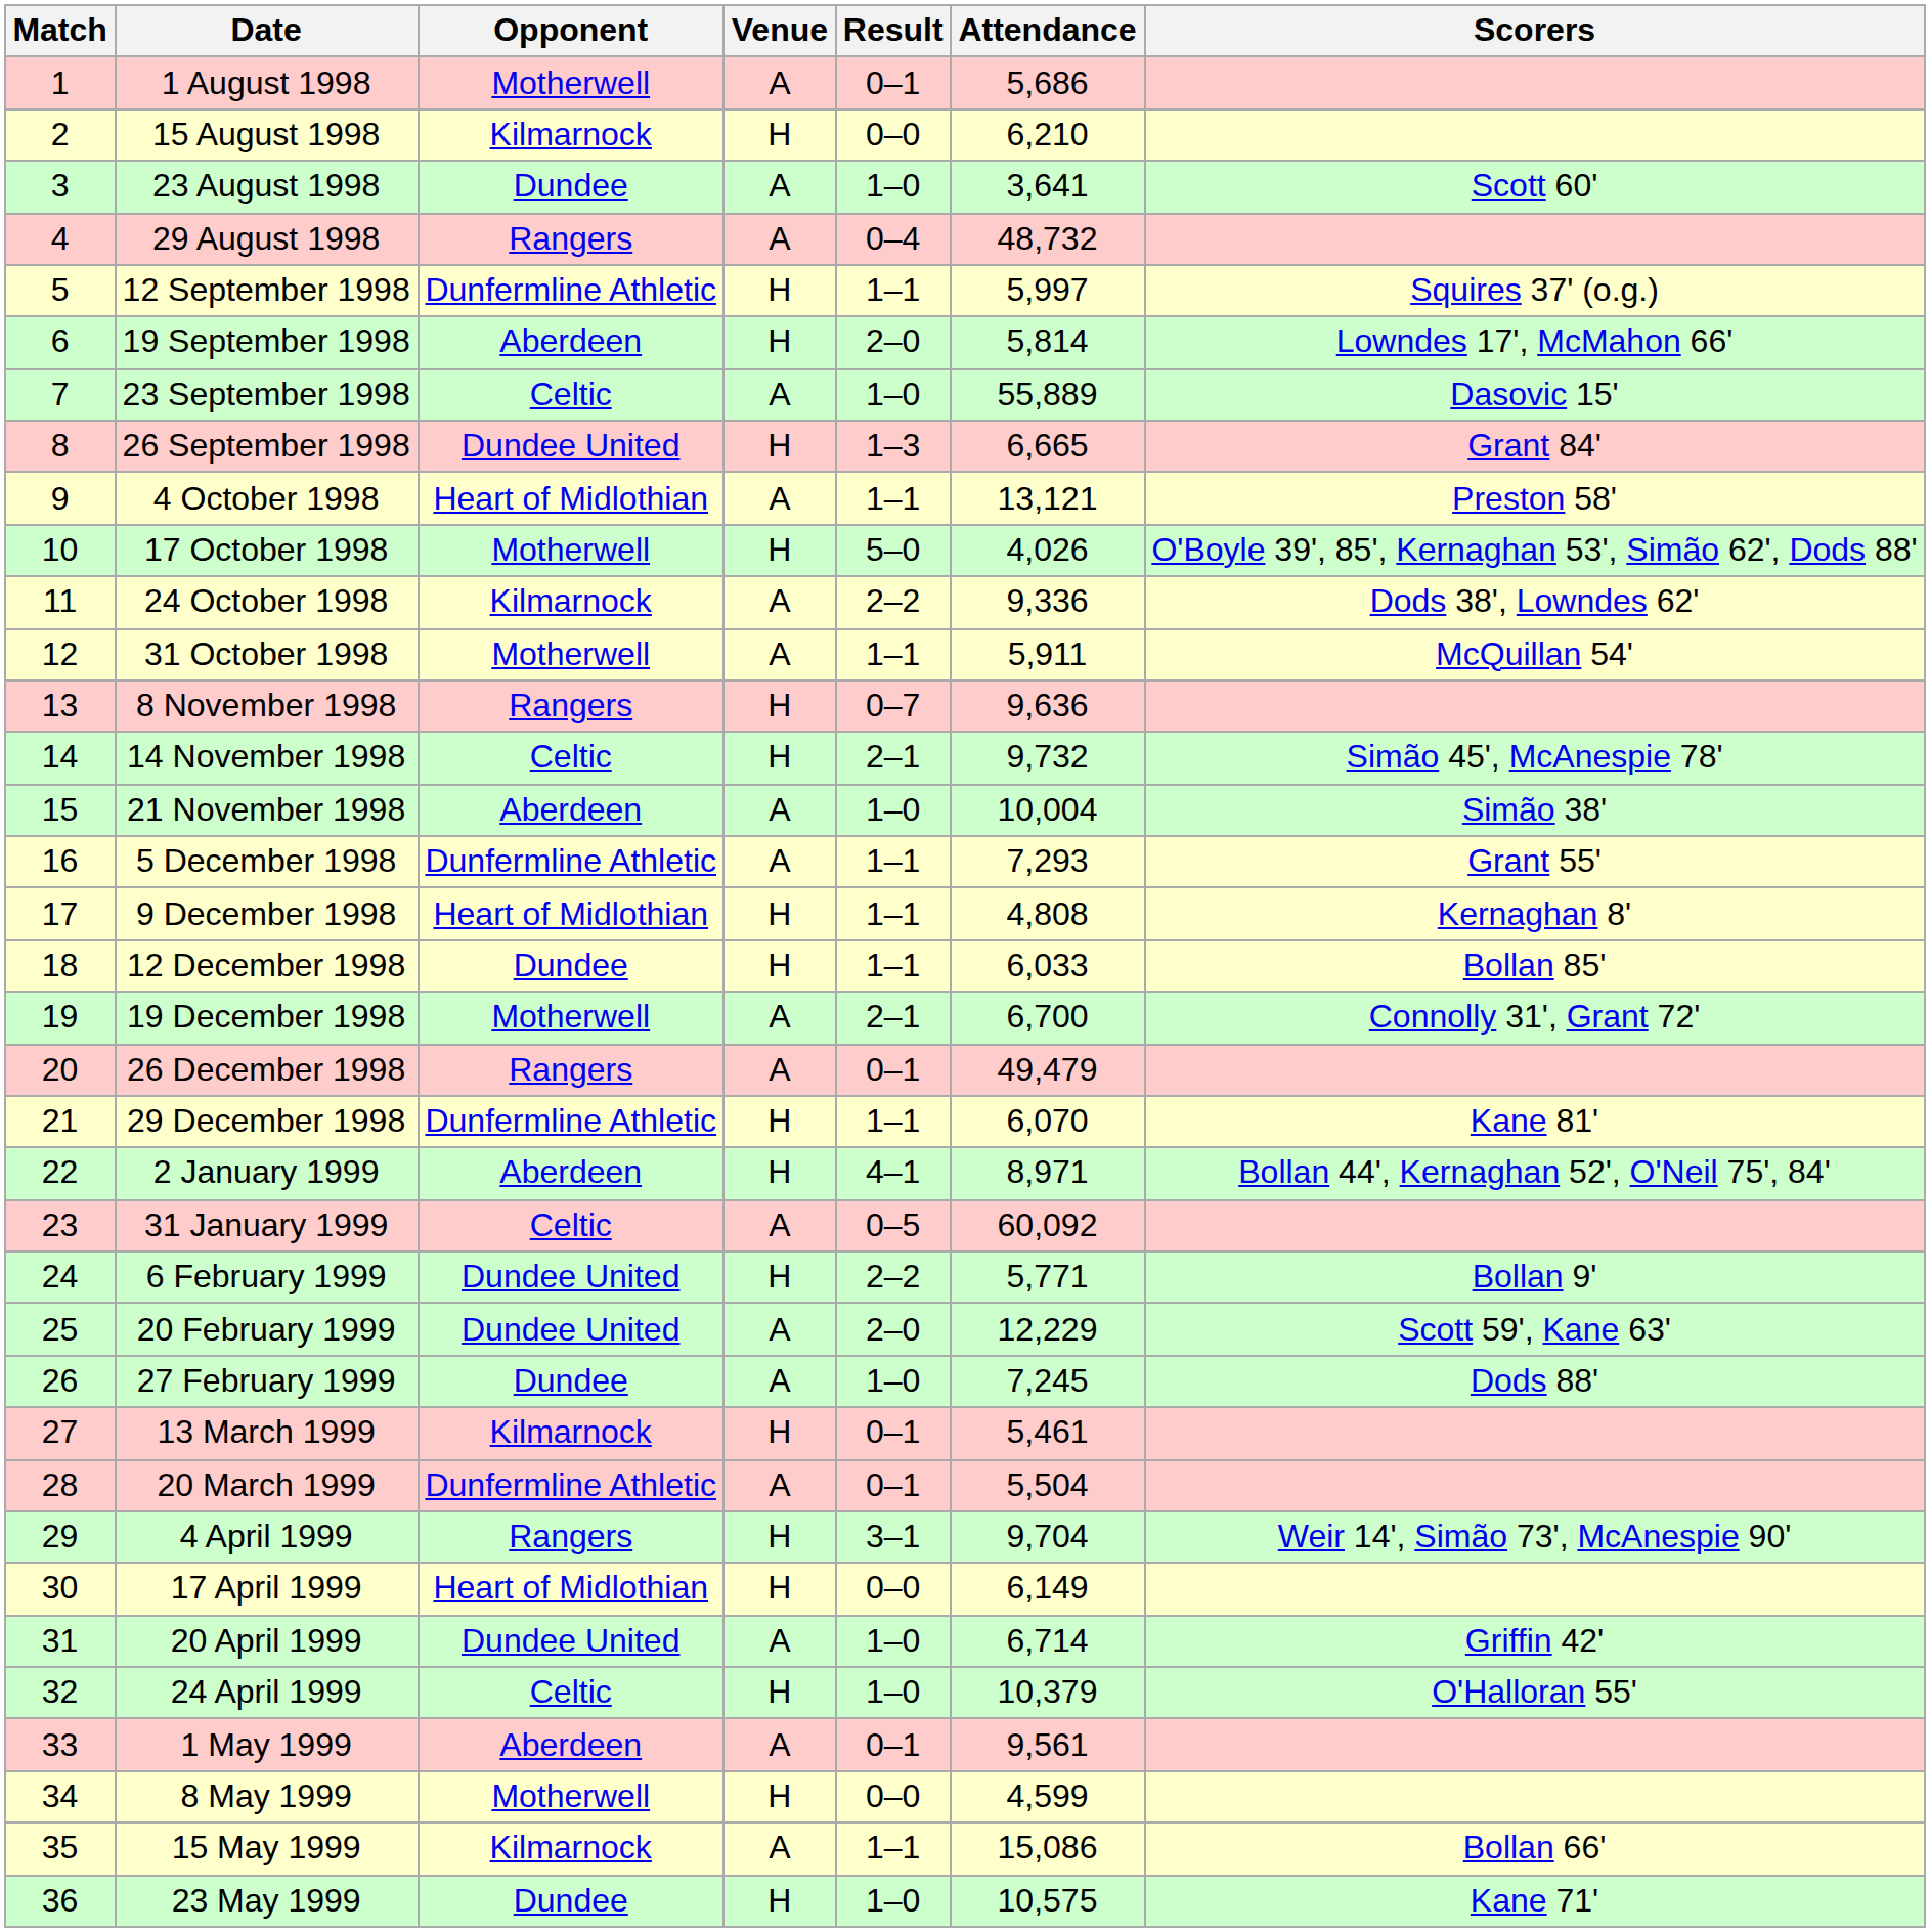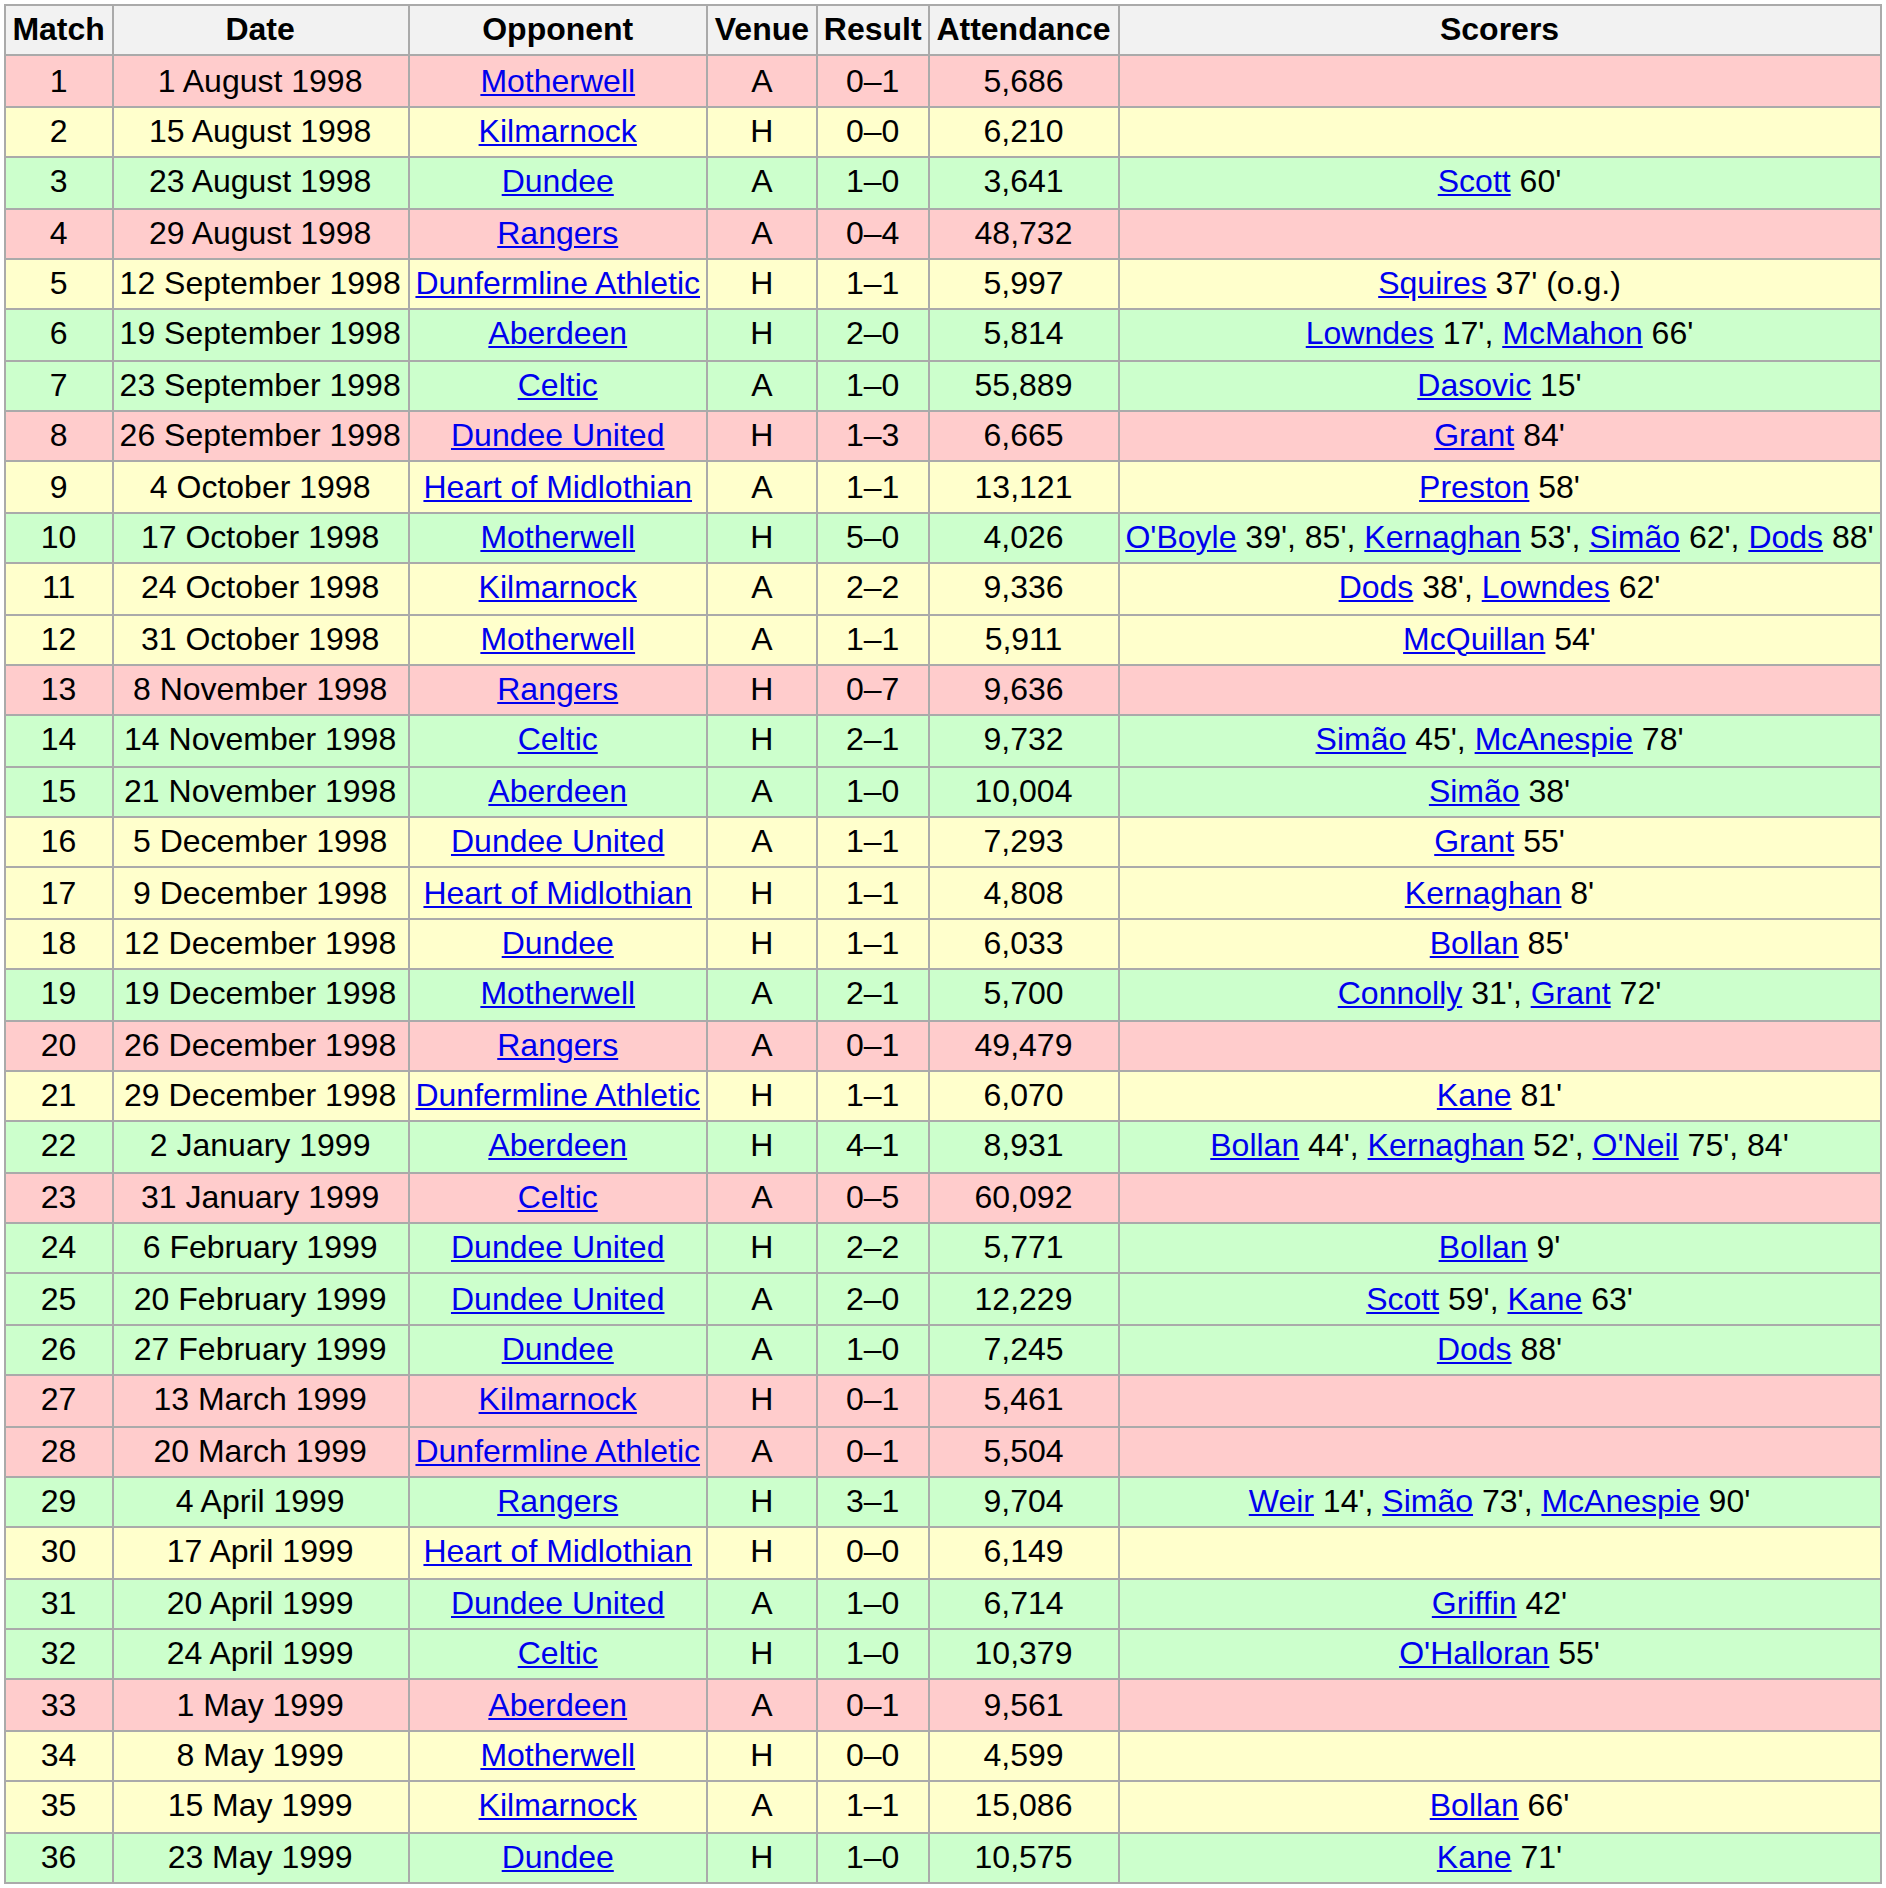 <table class="wikitable" style="font-size:100%; text-align:center">
 <tr>
 <th>Match</th>
 <th>Date</th>
 <th>Opponent</th>
 <th>Venue</th>
 <th>Result</th>
 <th>Attendance</th>
 <th>Scorers</th>
 </tr>
 <tr style="background: #FFCCCC;">
 <td>1</td>
 <td>1 August 1998</td>
 <td><a href='#'>Motherwell</a></td>
 <td>A</td>
 <td>0–1</td>
 <td>5,686</td>
 <td></td>
 </tr>
 <tr style="background: #FFFFCC;">
 <td>2</td>
 <td>15 August 1998</td>
 <td><a href='#'>Kilmarnock</a></td>
 <td>H</td>
 <td>0–0</td>
 <td>6,210</td>
 <td></td>
 </tr>
 <tr style="background: #CCFFCC;">
 <td>3</td>
 <td>23 August 1998</td>
 <td><a href='#'>Dundee</a></td>
 <td>A</td>
 <td>1–0</td>
 <td>3,641</td>
 <td><a href='#'>Scott</a> 60'</td>
 </tr>
 <tr style="background: #FFCCCC;">
 <td>4</td>
 <td>29 August 1998</td>
 <td><a href='#'>Rangers</a></td>
 <td>A</td>
 <td>0–4</td>
 <td>48,732</td>
 <td></td>
 </tr>
 <tr style="background: #FFFFCC;">
 <td>5</td>
 <td>12 September 1998</td>
 <td><a href='#'>Dunfermline Athletic</a></td>
 <td>H</td>
 <td>1–1</td>
 <td>5,997</td>
 <td><a href='#'>Squires</a> 37' (o.g.)</td>
 </tr>
 <tr style="background: #CCFFCC;">
 <td>6</td>
 <td>19 September 1998</td>
 <td><a href='#'>Aberdeen</a></td>
 <td>H</td>
 <td>2–0</td>
 <td>5,814</td>
 <td><a href='#'>Lowndes</a> 17', <a href='#'>McMahon</a> 66'</td>
 </tr>
 <tr style="background: #CCFFCC;">
 <td>7</td>
 <td>23 September 1998</td>
 <td><a href='#'>Celtic</a></td>
 <td>A</td>
 <td>1–0</td>
 <td>55,889</td>
 <td><a href='#'>Dasovic</a> 15'</td>
 </tr>
 <tr style="background: #FFCCCC;">
 <td>8</td>
 <td>26 September 1998</td>
 <td><a href='#'>Dundee United</a></td>
 <td>H</td>
 <td>1–3</td>
 <td>6,665</td>
 <td><a href='#'>Grant</a> 84'</td>
 </tr>
 <tr style="background: #FFFFCC;">
 <td>9</td>
 <td>4 October 1998</td>
 <td><a href='#'>Heart of Midlothian</a></td>
 <td>A</td>
 <td>1–1</td>
 <td>13,121</td>
 <td><a href='#'>Preston</a> 58'</td>
 </tr>
 <tr style="background: #CCFFCC;">
 <td>10</td>
 <td>17 October 1998</td>
 <td><a href='#'>Motherwell</a></td>
 <td>H</td>
 <td>5–0</td>
 <td>4,026</td>
 <td><a href='#'>O'Boyle</a> 39', 85', <a href='#'>Kernaghan</a> 53', <a href='#'>Simão</a> 62', <a href='#'>Dods</a> 88'</td>
 </tr>
 <tr style="background: #FFFFCC;">
 <td>11</td>
 <td>24 October 1998</td>
 <td><a href='#'>Kilmarnock</a></td>
 <td>A</td>
 <td>2–2</td>
 <td>9,336</td>
 <td><a href='#'>Dods</a> 38', <a href='#'>Lowndes</a> 62'</td>
 </tr>
 <tr style="background: #FFFFCC;">
 <td>12</td>
 <td>31 October 1998</td>
 <td><a href='#'>Motherwell</a></td>
 <td>A</td>
 <td>1–1</td>
 <td>5,911</td>
 <td><a href='#'>McQuillan</a> 54'</td>
 </tr>
 <tr style="background: #FFCCCC;">
 <td>13</td>
 <td>8 November 1998</td>
 <td><a href='#'>Rangers</a></td>
 <td>H</td>
 <td>0–7</td>
 <td>9,636</td>
 <td></td>
 </tr>
 <tr style="background: #CCFFCC;">
 <td>14</td>
 <td>14 November 1998</td>
 <td><a href='#'>Celtic</a></td>
 <td>H</td>
 <td>2–1</td>
 <td>9,732</td>
 <td><a href='#'>Simão</a> 45', <a href='#'>McAnespie</a> 78'</td>
 </tr>
 <tr style="background: #CCFFCC;">
 <td>15</td>
 <td>21 November 1998</td>
 <td><a href='#'>Aberdeen</a></td>
 <td>A</td>
 <td>1–0</td>
 <td>10,004</td>
 <td><a href='#'>Simão</a> 38'</td>
 </tr>
 <tr style="background: #FFFFCC;">
 <td>16</td>
 <td>5 December 1998</td>
-<td><a href='#'>Dunfermline Athletic</a></td>
+<td><a href='#'>Dundee United</a></td>
 <td>A</td>
 <td>1–1</td>
 <td>7,293</td>
 <td><a href='#'>Grant</a> 55'</td>
 </tr>
 <tr style="background: #FFFFCC;">
 <td>17</td>
 <td>9 December 1998</td>
 <td><a href='#'>Heart of Midlothian</a></td>
 <td>H</td>
 <td>1–1</td>
 <td>4,808</td>
 <td><a href='#'>Kernaghan</a> 8'</td>
 </tr>
 <tr style="background: #FFFFCC;">
 <td>18</td>
 <td>12 December 1998</td>
 <td><a href='#'>Dundee</a></td>
 <td>H</td>
 <td>1–1</td>
 <td>6,033</td>
 <td><a href='#'>Bollan</a> 85'</td>
 </tr>
 <tr style="background: #CCFFCC;">
 <td>19</td>
 <td>19 December 1998</td>
 <td><a href='#'>Motherwell</a></td>
 <td>A</td>
 <td>2–1</td>
-<td>6,700</td>
+<td>5,700</td>
 <td><a href='#'>Connolly</a> 31', <a href='#'>Grant</a> 72'</td>
 </tr>
 <tr style="background: #FFCCCC;">
 <td>20</td>
 <td>26 December 1998</td>
 <td><a href='#'>Rangers</a></td>
 <td>A</td>
 <td>0–1</td>
 <td>49,479</td>
 <td></td>
 </tr>
 <tr style="background: #FFFFCC;">
 <td>21</td>
 <td>29 December 1998</td>
 <td><a href='#'>Dunfermline Athletic</a></td>
 <td>H</td>
 <td>1–1</td>
 <td>6,070</td>
 <td><a href='#'>Kane</a> 81'</td>
 </tr>
 <tr style="background: #CCFFCC;">
 <td>22</td>
 <td>2 January 1999</td>
 <td><a href='#'>Aberdeen</a></td>
 <td>H</td>
 <td>4–1</td>
-<td>8,971</td>
+<td>8,931</td>
 <td><a href='#'>Bollan</a> 44', <a href='#'>Kernaghan</a> 52', <a href='#'>O'Neil</a> 75', 84'</td>
 </tr>
 <tr style="background: #FFCCCC;">
 <td>23</td>
 <td>31 January 1999</td>
 <td><a href='#'>Celtic</a></td>
 <td>A</td>
 <td>0–5</td>
 <td>60,092</td>
 <td></td>
 </tr>
 <tr style="background: #CCFFCC;">
 <td>24</td>
 <td>6 February 1999</td>
 <td><a href='#'>Dundee United</a></td>
 <td>H</td>
 <td>2–2</td>
 <td>5,771</td>
 <td><a href='#'>Bollan</a> 9'</td>
 </tr>
 <tr style="background: #CCFFCC;">
 <td>25</td>
 <td>20 February 1999</td>
 <td><a href='#'>Dundee United</a></td>
 <td>A</td>
 <td>2–0</td>
 <td>12,229</td>
 <td><a href='#'>Scott</a> 59', <a href='#'>Kane</a> 63'</td>
 </tr>
 <tr style="background: #CCFFCC;">
 <td>26</td>
 <td>27 February 1999</td>
 <td><a href='#'>Dundee</a></td>
 <td>A</td>
 <td>1–0</td>
 <td>7,245</td>
 <td><a href='#'>Dods</a> 88'</td>
 </tr>
 <tr style="background: #FFCCCC;">
 <td>27</td>
 <td>13 March 1999</td>
 <td><a href='#'>Kilmarnock</a></td>
 <td>H</td>
 <td>0–1</td>
 <td>5,461</td>
 <td></td>
 </tr>
 <tr style="background: #FFCCCC;">
 <td>28</td>
 <td>20 March 1999</td>
 <td><a href='#'>Dunfermline Athletic</a></td>
 <td>A</td>
 <td>0–1</td>
 <td>5,504</td>
 <td></td>
 </tr>
 <tr style="background: #CCFFCC;">
 <td>29</td>
 <td>4 April 1999</td>
 <td><a href='#'>Rangers</a></td>
 <td>H</td>
 <td>3–1</td>
 <td>9,704</td>
 <td><a href='#'>Weir</a> 14', <a href='#'>Simão</a> 73', <a href='#'>McAnespie</a> 90'</td>
 </tr>
 <tr style="background: #FFFFCC;">
 <td>30</td>
 <td>17 April 1999</td>
 <td><a href='#'>Heart of Midlothian</a></td>
 <td>H</td>
 <td>0–0</td>
 <td>6,149</td>
 <td></td>
 </tr>
 <tr style="background: #CCFFCC;">
 <td>31</td>
 <td>20 April 1999</td>
 <td><a href='#'>Dundee United</a></td>
 <td>A</td>
 <td>1–0</td>
 <td>6,714</td>
 <td><a href='#'>Griffin</a> 42'</td>
 </tr>
 <tr style="background: #CCFFCC;">
 <td>32</td>
 <td>24 April 1999</td>
 <td><a href='#'>Celtic</a></td>
 <td>H</td>
 <td>1–0</td>
 <td>10,379</td>
 <td><a href='#'>O'Halloran</a> 55'</td>
 </tr>
 <tr style="background: #FFCCCC;">
 <td>33</td>
 <td>1 May 1999</td>
 <td><a href='#'>Aberdeen</a></td>
 <td>A</td>
 <td>0–1</td>
 <td>9,561</td>
 <td></td>
 </tr>
 <tr style="background: #FFFFCC;">
 <td>34</td>
 <td>8 May 1999</td>
 <td><a href='#'>Motherwell</a></td>
 <td>H</td>
 <td>0–0</td>
 <td>4,599</td>
 <td></td>
 </tr>
 <tr style="background: #FFFFCC;">
 <td>35</td>
 <td>15 May 1999</td>
 <td><a href='#'>Kilmarnock</a></td>
 <td>A</td>
 <td>1–1</td>
 <td>15,086</td>
 <td><a href='#'>Bollan</a> 66'</td>
 </tr>
 <tr style="background: #CCFFCC;">
 <td>36</td>
 <td>23 May 1999</td>
 <td><a href='#'>Dundee</a></td>
 <td>H</td>
 <td>1–0</td>
 <td>10,575</td>
 <td><a href='#'>Kane</a> 71'</td>
 </tr>
 </table>
